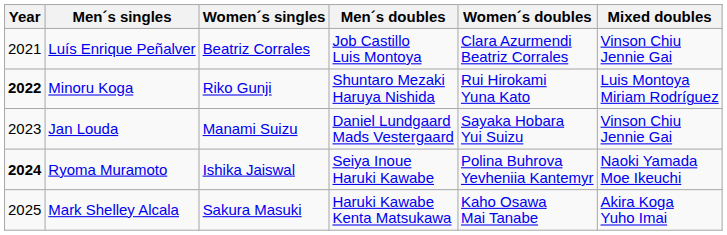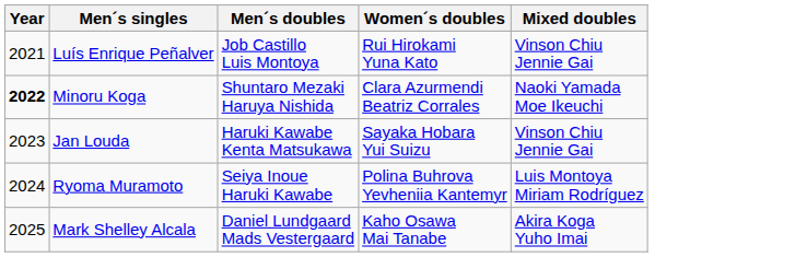 <table class=wikitable style="font-size:90%;">
 <tr>
 <th>Year</th>
 <th>Men´s singles</th>
-<th>Women´s singles</th>
 <th>Men´s doubles</th>
 <th>Women´s doubles</th>
 <th>Mixed doubles</th>
 </tr>
 <tr>
 <td>2021</td>
 <td> <a href='#'>Luís Enrique Peñalver</a></td>
-<td> <a href='#'>Beatriz Corrales</a></td>
 <td> <a href='#'>Job Castillo</a><br> <a href='#'>Luis Montoya</a></td>
-<td> <a href='#'>Clara Azurmendi</a><br> <a href='#'>Beatriz Corrales</a></td>
+<td> <a href='#'>Rui Hirokami</a><br> <a href='#'>Yuna Kato</a></td>
 <td> <a href='#'>Vinson Chiu</a><br> <a href='#'>Jennie Gai</a></td>
 </tr>
 <tr>
 <td><strong>2022</strong></td>
 <td> <a href='#'>Minoru Koga</a></td>
-<td> <a href='#'>Riko Gunji</a></td>
 <td> <a href='#'>Shuntaro Mezaki</a><br> <a href='#'>Haruya Nishida</a></td>
-<td> <a href='#'>Rui Hirokami</a><br> <a href='#'>Yuna Kato</a></td>
-<td> <a href='#'>Luis Montoya</a><br> <a href='#'>Miriam Rodríguez</a></td>
+<td> <a href='#'>Clara Azurmendi</a><br> <a href='#'>Beatriz Corrales</a></td>
+<td> <a href='#'>Naoki Yamada</a><br> <a href='#'>Moe Ikeuchi</a></td>
 </tr>
 <tr>
 <td>2023</td>
 <td> <a href='#'>Jan Louda</a></td>
-<td> <a href='#'>Manami Suizu</a></td>
-<td> <a href='#'>Daniel Lundgaard</a><br> <a href='#'>Mads Vestergaard</a></td>
+<td> <a href='#'>Haruki Kawabe</a><br> <a href='#'>Kenta Matsukawa</a></td>
 <td> <a href='#'>Sayaka Hobara</a><br> <a href='#'>Yui Suizu</a></td>
 <td> <a href='#'>Vinson Chiu</a><br> <a href='#'>Jennie Gai</a></td>
 </tr>
 <tr>
-<td><strong>2024</strong></td>
+<td>2024</td>
 <td> <a href='#'>Ryoma Muramoto</a></td>
-<td> <a href='#'>Ishika Jaiswal</a></td>
 <td> <a href='#'>Seiya Inoue</a><br> <a href='#'>Haruki Kawabe</a></td>
 <td> <a href='#'>Polina Buhrova</a><br> <a href='#'>Yevheniia Kantemyr</a></td>
-<td> <a href='#'>Naoki Yamada</a><br> <a href='#'>Moe Ikeuchi</a></td>
+<td> <a href='#'>Luis Montoya</a><br> <a href='#'>Miriam Rodríguez</a></td>
 </tr>
 <tr>
 <td>2025</td>
 <td> <a href='#'>Mark Shelley Alcala</a></td>
-<td> <a href='#'>Sakura Masuki</a></td>
-<td> <a href='#'>Haruki Kawabe</a><br> <a href='#'>Kenta Matsukawa</a></td>
+<td> <a href='#'>Daniel Lundgaard</a><br> <a href='#'>Mads Vestergaard</a></td>
 <td> <a href='#'>Kaho Osawa</a><br> <a href='#'>Mai Tanabe</a></td>
 <td> <a href='#'>Akira Koga</a><br> <a href='#'>Yuho Imai</a></td>
 </tr>
 </table>
